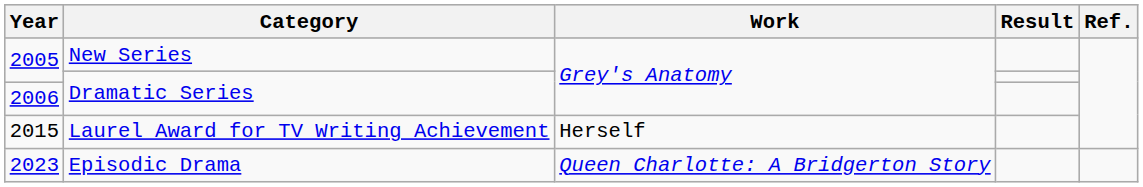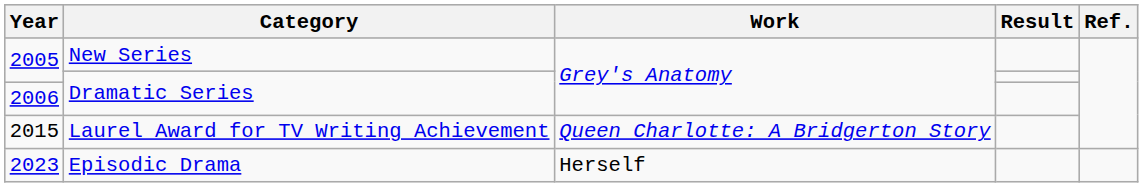 <table class="wikitable">
 <tr>
 <th>Year</th>
 <th>Category</th>
 <th>Work</th>
 <th>Result</th>
 <th>Ref.</th>
 </tr>
 <tr>
 <td rowspan="2"><a href='#'>2005</a></td>
 <td><a href='#'>New Series</a></td>
 <td rowspan="3"><em><a href='#'>Grey's Anatomy</a></em></td>
 <td></td>
 <td rowspan="4"></td>
 </tr>
 <tr>
 <td rowspan="2"><a href='#'>Dramatic Series</a></td>
 <td></td>
 </tr>
 <tr>
 <td><a href='#'>2006</a></td>
 <td></td>
 </tr>
 <tr>
 <td>2015</td>
 <td><a href='#'>Laurel Award for TV Writing Achievement</a></td>
-<td>Herself</td>
+<td><em><a href='#'>Queen Charlotte: A Bridgerton Story</a></em> </td>
 <td></td>
 </tr>
 <tr>
 <td><a href='#'>2023</a></td>
 <td><a href='#'>Episodic Drama</a></td>
-<td><em><a href='#'>Queen Charlotte: A Bridgerton Story</a></em> </td>
+<td>Herself</td>
 <td></td>
 <td></td>
 </tr>
 </table>
